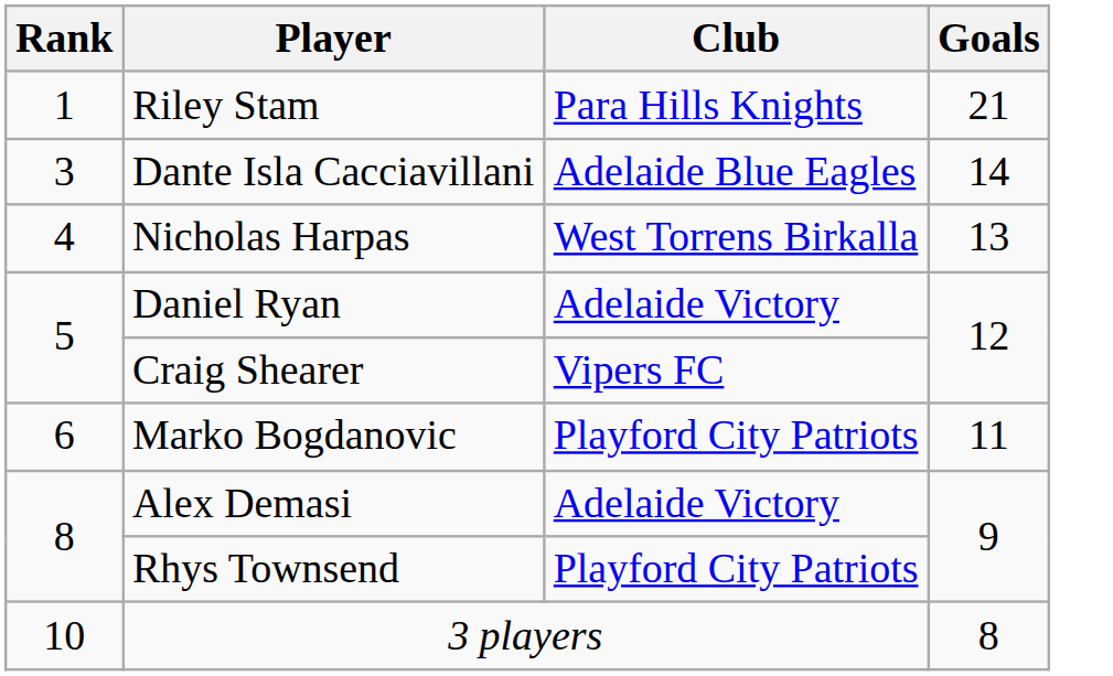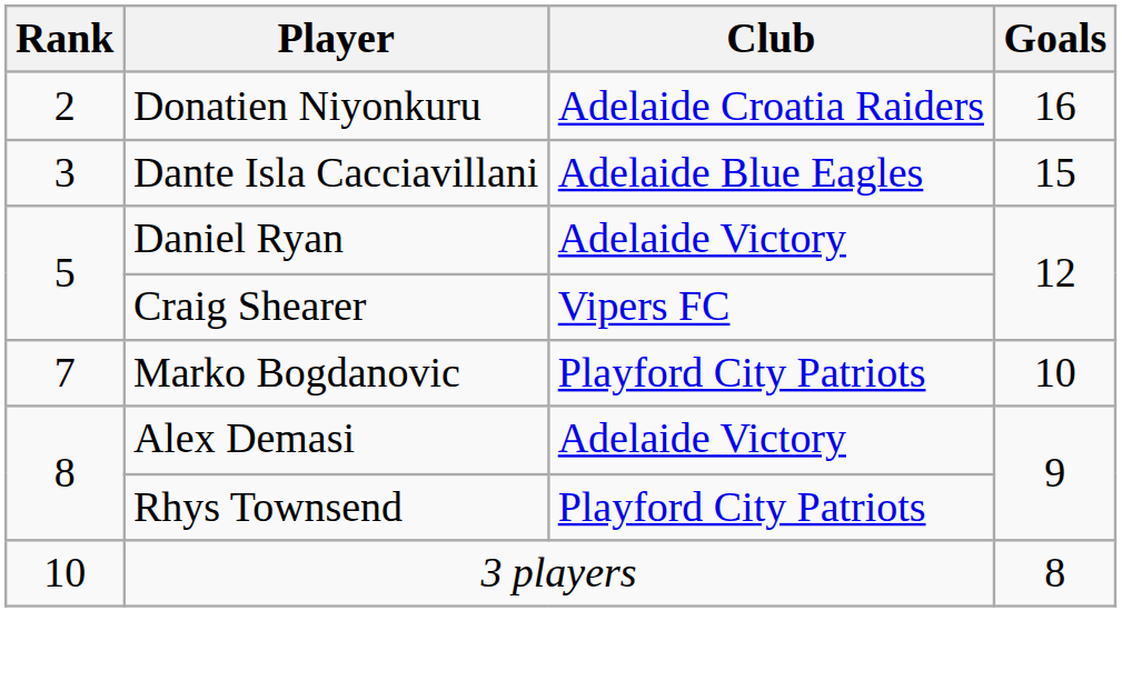 <table class="wikitable" style="text-align:center">
 <tr>
 <th>Rank</th>
 <th>Player</th>
 <th>Club</th>
 <th>Goals</th>
 </tr>
 <tr>
-<td>1</td>
-<td align=left>Riley Stam</td>
-<td align=left><a href='#'>Para Hills Knights</a></td>
-<td>21</td>
+<td>2</td>
+<td align=left>Donatien Niyonkuru</td>
+<td align=left><a href='#'>Adelaide Croatia Raiders</a></td>
+<td>16</td>
 </tr>
 <tr>
 <td>3</td>
 <td align=left>Dante Isla Cacciavillani</td>
 <td align=left><a href='#'>Adelaide Blue Eagles</a></td>
-<td>14</td>
-</tr>
-<tr>
-<td>4</td>
-<td align=left>Nicholas Harpas</td>
-<td align=left><a href='#'>West Torrens Birkalla</a></td>
-<td>13</td>
+<td>15</td>
 </tr>
 <tr>
 <td rowspan=2>5</td>
 <td align=left>Daniel Ryan</td>
 <td align=left><a href='#'>Adelaide Victory</a></td>
 <td rowspan=2>12</td>
 </tr>
 <tr>
 <td align=left>Craig Shearer</td>
 <td align=left><a href='#'>Vipers FC</a></td>
 </tr>
 <tr>
-<td>6</td>
+<td>7</td>
 <td align=left>Marko Bogdanovic</td>
 <td align=left><a href='#'>Playford City Patriots</a></td>
-<td>11</td>
+<td>10</td>
 </tr>
 <tr>
 <td rowspan=2>8</td>
 <td align=left>Alex Demasi</td>
 <td align=left><a href='#'>Adelaide Victory</a></td>
 <td rowspan=2>9</td>
 </tr>
 <tr>
 <td align=left>Rhys Townsend</td>
 <td align=left><a href='#'>Playford City Patriots</a></td>
 </tr>
 <tr>
 <td>10</td>
 <td colspan=2><em>3 players</em></td>
 <td>8</td>
 </tr>
 </table>
